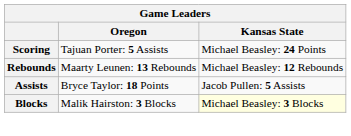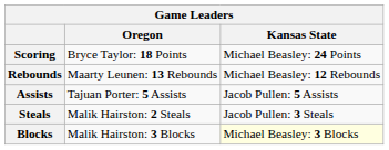 <table class="wikitable">
 <tr>
 <th colspan=3>Game Leaders</th>
 </tr>
 <tr>
 <th></th>
 <th>Oregon</th>
 <th>Kansas State</th>
 </tr>
 <tr>
 <th>Scoring</th>
-<td>Tajuan Porter: <strong>5</strong> Assists</td>
+<td>Bryce Taylor: <strong>18</strong> Points</td>
 <td>Michael Beasley: <strong>24</strong> Points</td>
 </tr>
 <tr>
 <th>Rebounds</th>
 <td>Maarty Leunen: <strong>13</strong> Rebounds</td>
 <td>Michael Beasley: <strong>12</strong> Rebounds</td>
 </tr>
 <tr>
 <th>Assists</th>
-<td>Bryce Taylor: <strong>18</strong> Points</td>
+<td>Tajuan Porter: <strong>5</strong> Assists</td>
 <td>Jacob Pullen: <strong>5</strong> Assists</td>
+</tr>
+<tr>
+<th>Steals</th>
+<td>Malik Hairston: <strong>2</strong> Steals</td>
+<td>Jacob Pullen: <strong>3</strong> Steals</td>
 </tr>
 <tr>
 <th>Blocks</th>
 <td>Malik Hairston: <strong>3</strong> Blocks</td>
 <td style="background: lightyellow;">Michael Beasley: <strong>3</strong> Blocks</td>
 </tr>
 </table>
